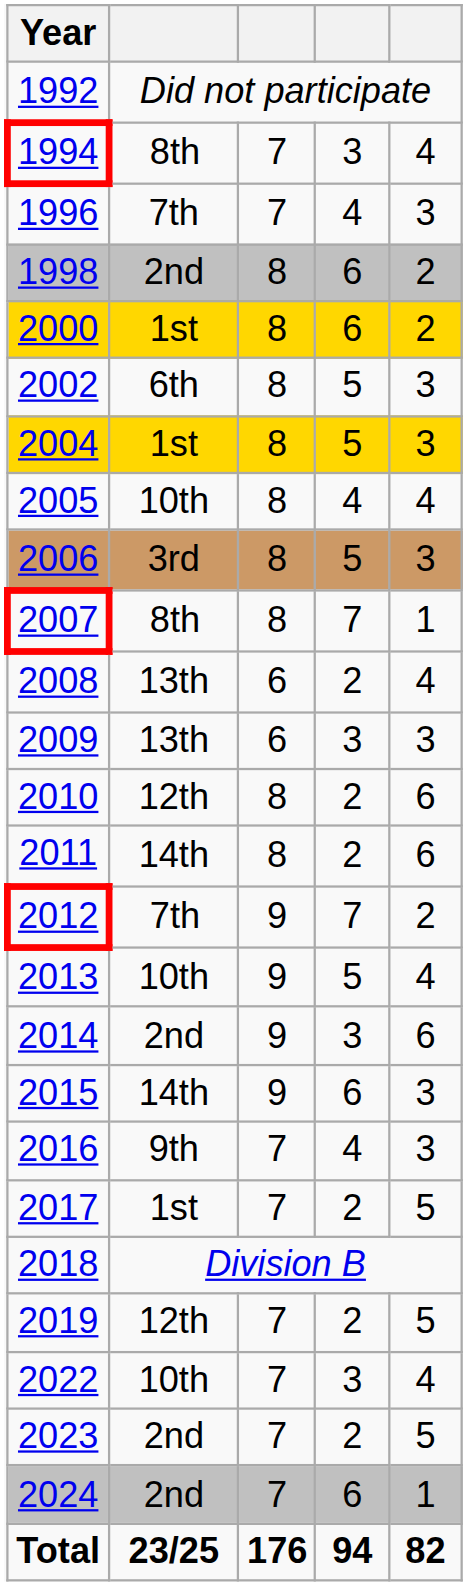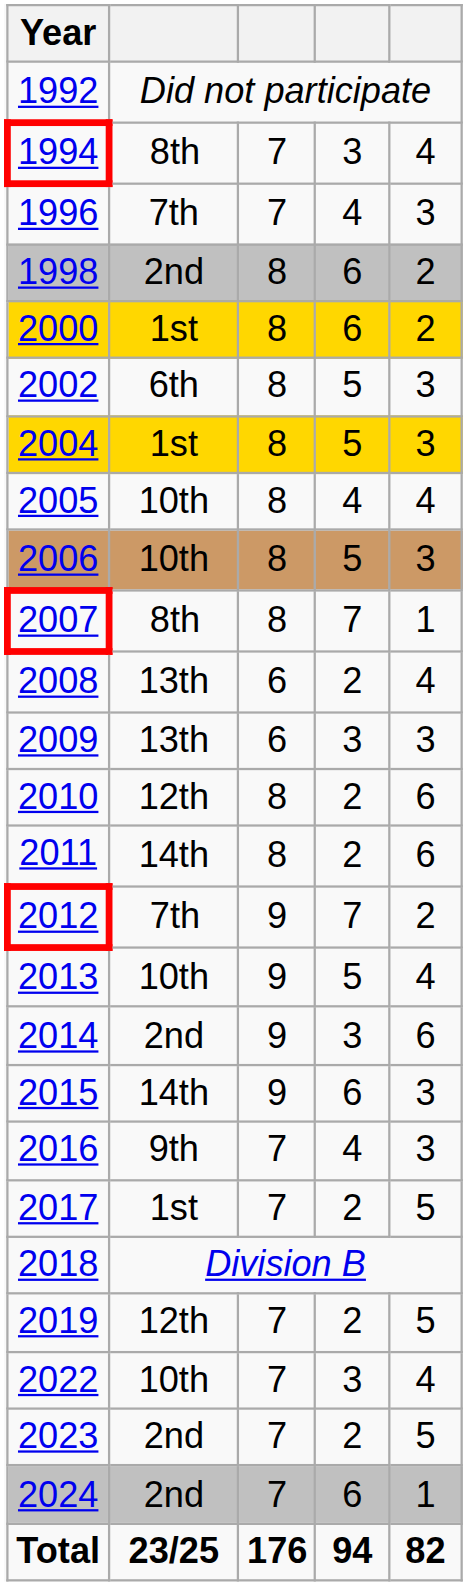 <table class="wikitable" style="text-align: center;">
 <tr>
 <th>Year</th>
 <th width="50"></th>
 <th width=25></th>
 <th width=25></th>
 <th width=25></th>
 </tr>
 <tr>
 <td> <a href='#'>1992</a></td>
 <td colspan=4><em>Did not participate</em></td>
 </tr>
 <tr>
 <td style="border: 3px solid red"> <a href='#'>1994</a></td>
 <td>8th</td>
 <td>7</td>
 <td>3</td>
 <td>4</td>
 </tr>
 <tr>
 <td> <a href='#'>1996</a></td>
 <td>7th</td>
 <td>7</td>
 <td>4</td>
 <td>3</td>
 </tr>
 <tr bgcolor=silver>
 <td> <a href='#'>1998</a></td>
 <td>2nd</td>
 <td>8</td>
 <td>6</td>
 <td>2</td>
 </tr>
 <tr bgcolor=gold>
 <td> <a href='#'>2000</a></td>
 <td>1st</td>
 <td>8</td>
 <td>6</td>
 <td>2</td>
 </tr>
 <tr>
 <td> <a href='#'>2002</a></td>
 <td>6th</td>
 <td>8</td>
 <td>5</td>
 <td>3</td>
 </tr>
 <tr bgcolor=gold>
 <td> <a href='#'>2004</a></td>
 <td>1st</td>
 <td>8</td>
 <td>5</td>
 <td>3</td>
 </tr>
 <tr>
 <td> <a href='#'>2005</a></td>
 <td>10th</td>
 <td>8</td>
 <td>4</td>
 <td>4</td>
 </tr>
 <tr bgcolor=cc9966>
 <td> <a href='#'>2006</a></td>
-<td>3rd</td>
+<td>10th</td>
 <td>8</td>
 <td>5</td>
 <td>3</td>
 </tr>
 <tr>
 <td style="border: 3px solid red"> <a href='#'>2007</a></td>
 <td>8th</td>
 <td>8</td>
 <td>7</td>
 <td>1</td>
 </tr>
 <tr>
 <td> <a href='#'>2008</a></td>
 <td>13th</td>
 <td>6</td>
 <td>2</td>
 <td>4</td>
 </tr>
 <tr>
 <td> <a href='#'>2009</a></td>
 <td>13th</td>
 <td>6</td>
 <td>3</td>
 <td>3</td>
 </tr>
 <tr>
 <td> <a href='#'>2010</a></td>
 <td>12th</td>
 <td>8</td>
 <td>2</td>
 <td>6</td>
 </tr>
 <tr>
 <td> <a href='#'>2011</a></td>
 <td>14th</td>
 <td>8</td>
 <td>2</td>
 <td>6</td>
 </tr>
 <tr>
 <td style="border: 3px solid red"> <a href='#'>2012</a></td>
 <td>7th</td>
 <td>9</td>
 <td>7</td>
 <td>2</td>
 </tr>
 <tr>
 <td> <a href='#'>2013</a></td>
 <td>10th</td>
 <td>9</td>
 <td>5</td>
 <td>4</td>
 </tr>
 <tr>
 <td> <a href='#'>2014</a></td>
 <td>2nd</td>
 <td>9</td>
 <td>3</td>
 <td>6</td>
 </tr>
 <tr>
 <td> <a href='#'>2015</a></td>
 <td>14th</td>
 <td>9</td>
 <td>6</td>
 <td>3</td>
 </tr>
 <tr>
 <td> <a href='#'>2016</a></td>
 <td>9th</td>
 <td>7</td>
 <td>4</td>
 <td>3</td>
 </tr>
 <tr>
 <td> <a href='#'>2017</a></td>
 <td>1st</td>
 <td>7</td>
 <td>2</td>
 <td>5</td>
 </tr>
 <tr>
 <td> <a href='#'>2018</a></td>
 <td colspan=4><em><a href='#'>Division B</a></em></td>
 </tr>
 <tr>
 <td> <a href='#'>2019</a></td>
 <td>12th</td>
 <td>7</td>
 <td>2</td>
 <td>5</td>
 </tr>
 <tr>
 <td> <a href='#'>2022</a></td>
 <td>10th</td>
 <td>7</td>
 <td>3</td>
 <td>4</td>
 </tr>
 <tr>
 <td> <a href='#'>2023</a></td>
 <td>2nd</td>
 <td>7</td>
 <td>2</td>
 <td>5</td>
 </tr>
 <tr bgcolor=silver>
 <td> <a href='#'>2024</a></td>
 <td>2nd</td>
 <td>7</td>
 <td>6</td>
 <td>1</td>
 </tr>
 <tr>
 <td><strong>Total</strong></td>
 <td><strong>23/25</strong></td>
 <td><strong>176</strong></td>
 <td><strong>94</strong></td>
 <td><strong>82</strong></td>
 </tr>
 </table>
